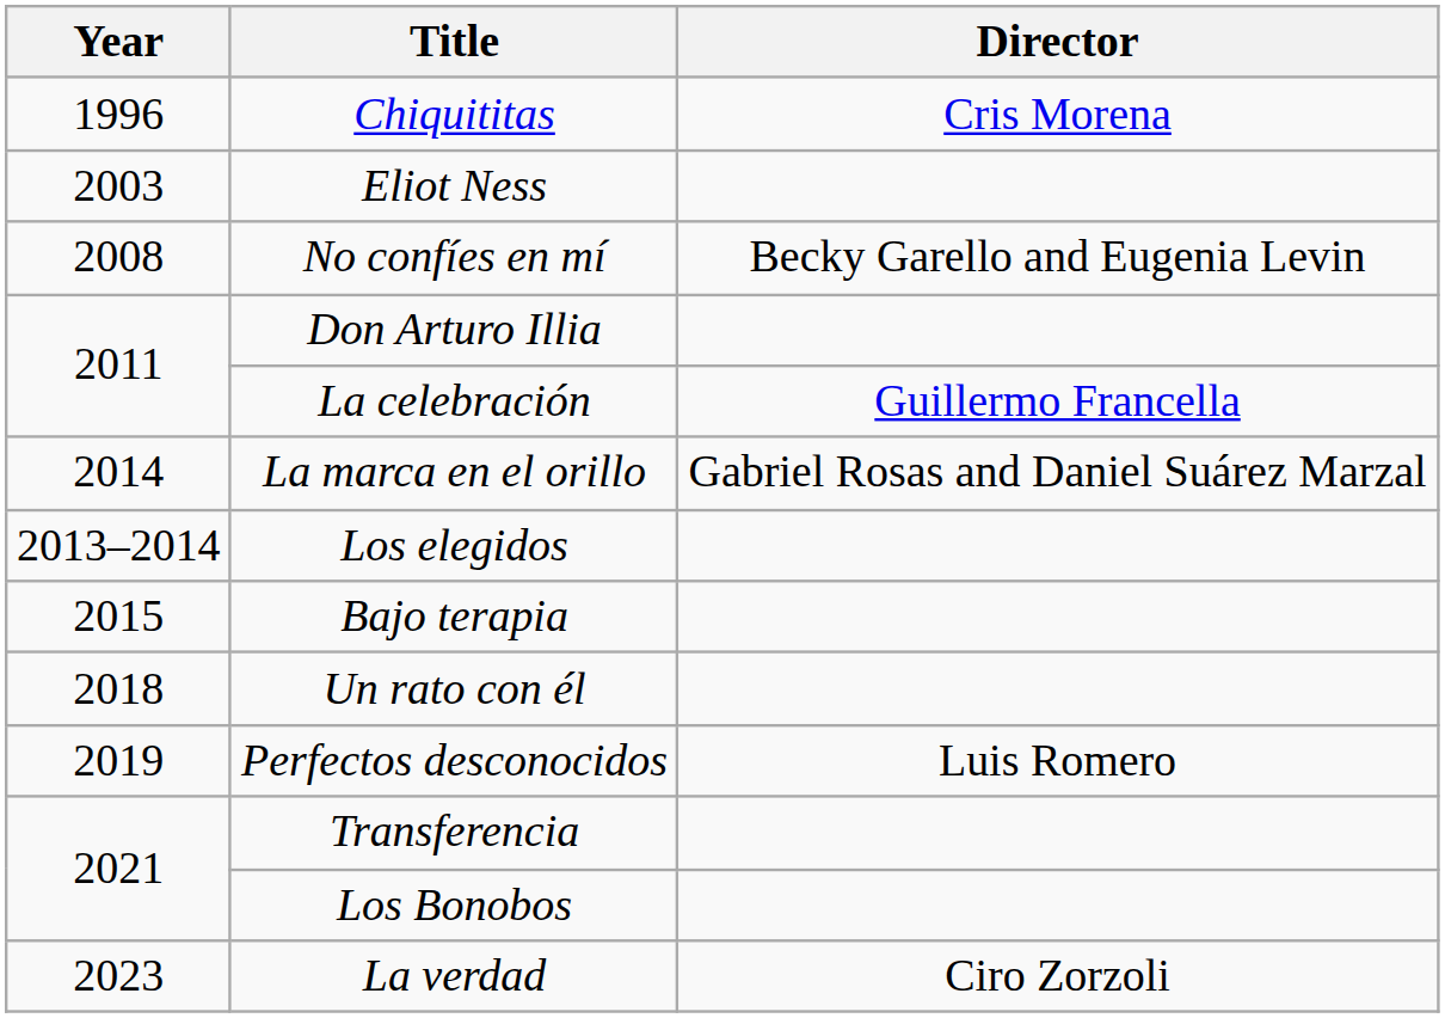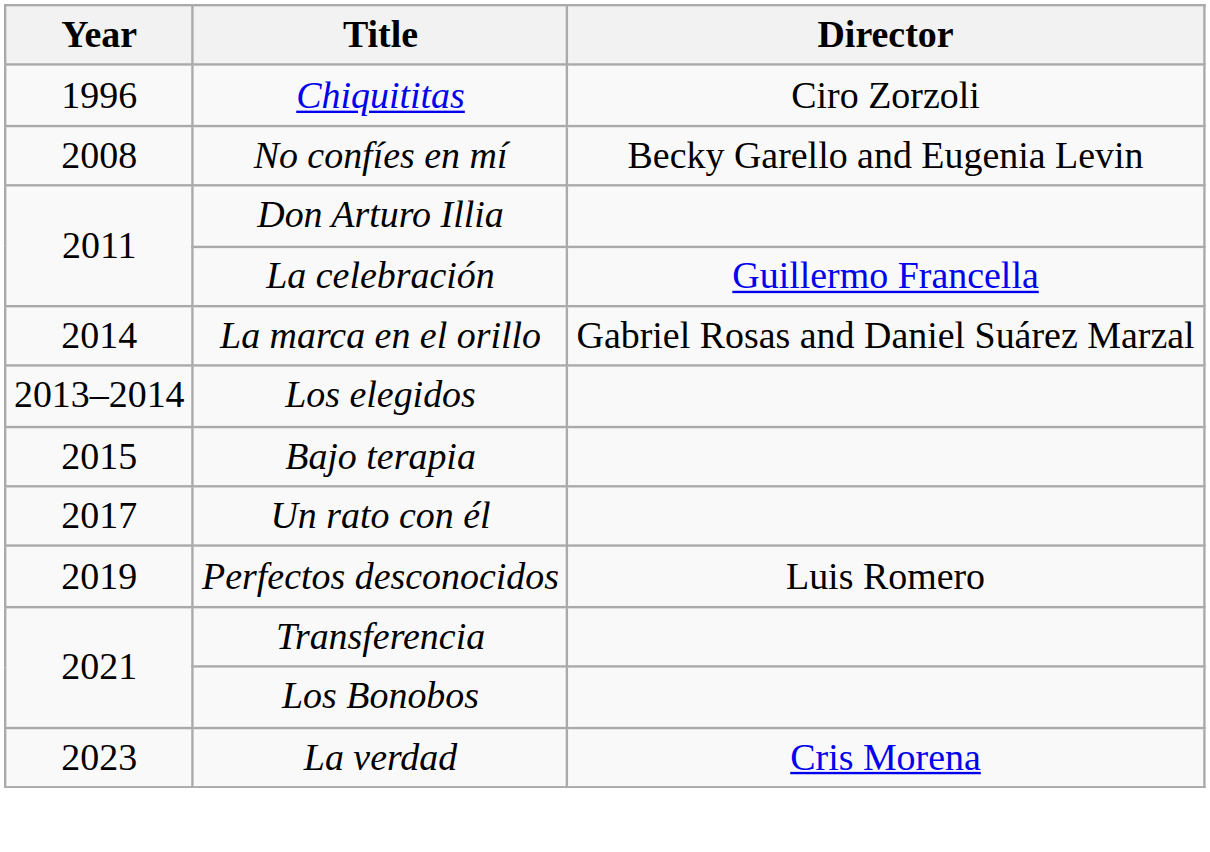 <table class="wikitable plainrowheaders" style="text-align:center;" border="1">
 <tr>
 <th>Year</th>
 <th>Title</th>
 <th>Director</th>
 </tr>
 <tr>
 <td>1996</td>
 <td><em><a href='#'>Chiquititas</a></em></td>
-<td><a href='#'>Cris Morena</a></td>
-</tr>
-<tr>
-<td>2003</td>
-<td><em>Eliot Ness</em></td>
-<td></td>
+<td>Ciro Zorzoli</td>
 </tr>
 <tr>
 <td>2008</td>
 <td><em>No confíes en mí</em></td>
 <td>Becky Garello and Eugenia Levin</td>
 </tr>
 <tr>
 <td rowspan=2>2011</td>
 <td><em>Don Arturo Illia</em></td>
 <td></td>
 </tr>
 <tr>
 <td><em>La celebración</em></td>
 <td><a href='#'>Guillermo Francella</a></td>
 </tr>
 <tr>
 <td>2014</td>
 <td><em>La marca en el orillo</em></td>
 <td>Gabriel Rosas and Daniel Suárez Marzal</td>
 </tr>
 <tr>
 <td>2013–2014</td>
 <td><em>Los elegidos</em></td>
 <td></td>
 </tr>
 <tr>
 <td>2015</td>
 <td><em>Bajo terapia</em></td>
 <td></td>
 </tr>
 <tr>
-<td>2018</td>
+<td>2017</td>
 <td><em>Un rato con él</em></td>
 <td></td>
 </tr>
 <tr>
 <td>2019</td>
 <td><em>Perfectos desconocidos</em></td>
 <td>Luis Romero</td>
 </tr>
 <tr>
 <td rowspan=2>2021</td>
 <td><em>Transferencia</em></td>
 <td></td>
 </tr>
 <tr>
 <td><em>Los Bonobos</em></td>
 <td></td>
 </tr>
 <tr>
 <td>2023</td>
 <td><em>La verdad</em></td>
-<td>Ciro Zorzoli</td>
+<td><a href='#'>Cris Morena</a></td>
 </tr>
 </table>
